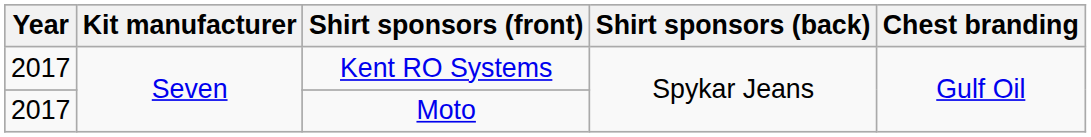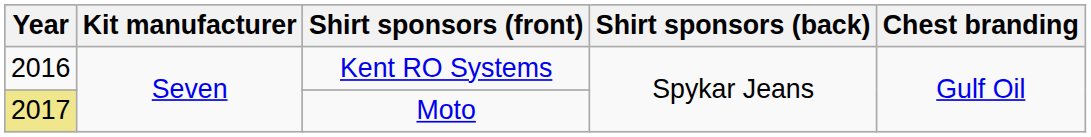 <table class="wikitable" style="text-align: center">
 <tr>
 <th>Year</th>
 <th>Kit manufacturer</th>
 <th>Shirt sponsors (front)</th>
 <th>Shirt sponsors (back)</th>
 <th>Chest branding</th>
 </tr>
 <tr>
-<td>2017</td>
+<td>2016</td>
 <td rowspan="2"><a href='#'>Seven</a></td>
 <td><a href='#'>Kent RO Systems</a></td>
 <td rowspan="2">Spykar Jeans</td>
 <td rowspan="2"><a href='#'>Gulf Oil</a></td>
 </tr>
 <tr>
-<td>2017</td>
+<td style="background: khaki;">2017</td>
 <td><a href='#'>Moto</a></td>
 </tr>
 </table>
